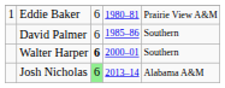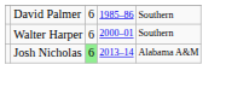 <table class="wikitable">
 <tr>
-</tr>
-<tr>
-<td>1</td>
-<td>Eddie Baker</td>
-<td>6</td>
-<td style="font-size:80%;"><a href='#'>1980–81</a></td>
-<td style="font-size:80%;">Prairie View A&M</td>
 </tr>
 <tr>
 <td></td>
 <td>David Palmer</td>
 <td>6</td>
 <td style="font-size:80%;"><a href='#'>1985–86</a></td>
 <td style="font-size:80%;">Southern</td>
 </tr>
 <tr>
 <td></td>
 <td>Walter Harper</td>
-<td><strong>6</strong></td>
+<td>6</td>
 <td style="font-size:80%;"><a href='#'>2000–01</a></td>
 <td style="font-size:80%;">Southern</td>
 </tr>
 <tr>
 <td></td>
 <td>Josh Nicholas</td>
 <td style="background: lightgreen;">6</td>
 <td style="font-size:80%;"><a href='#'>2013–14</a></td>
 <td style="font-size:80%;">Alabama A&M</td>
 </tr>
 </table>
